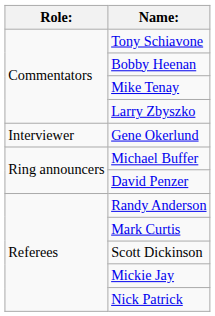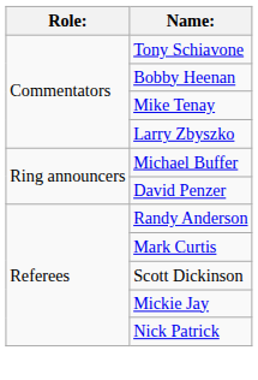 <table class=wikitable style="font-size:90%; margin: 0.5em 0 0.5em 1em; float: right; clear: right;">
 <tr>
 <th>Role:</th>
 <th>Name:</th>
 </tr>
 <tr>
 <td rowspan=4>Commentators</td>
 <td><a href='#'>Tony Schiavone</a></td>
 </tr>
 <tr>
 <td><a href='#'>Bobby Heenan</a></td>
 </tr>
 <tr>
 <td><a href='#'>Mike Tenay</a></td>
 </tr>
 <tr>
 <td><a href='#'>Larry Zbyszko</a></td>
-</tr>
-<tr>
-<td>Interviewer</td>
-<td><a href='#'>Gene Okerlund</a></td>
 </tr>
 <tr>
 <td rowspan=2>Ring announcers</td>
 <td><a href='#'>Michael Buffer</a></td>
 </tr>
 <tr>
 <td><a href='#'>David Penzer</a></td>
 </tr>
 <tr>
 <td rowspan=5>Referees</td>
 <td><a href='#'>Randy Anderson</a></td>
 </tr>
 <tr>
 <td><a href='#'>Mark Curtis</a></td>
 </tr>
 <tr>
 <td>Scott Dickinson</td>
 </tr>
 <tr>
 <td><a href='#'>Mickie Jay</a></td>
 </tr>
 <tr>
 <td><a href='#'>Nick Patrick</a></td>
 </tr>
 </table>
